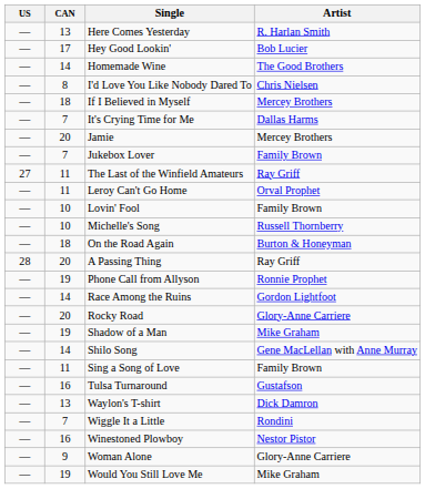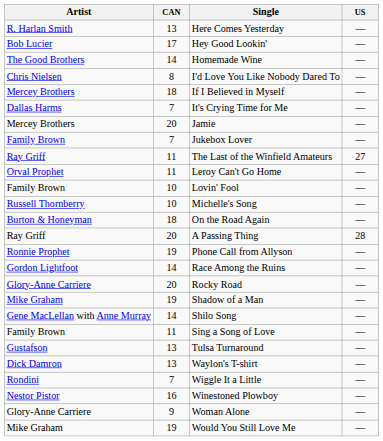 <table class="wikitable sortable">
 <tr>
-<th width="50"><small>US</small></th>
+<th>Artist</th>
 <th width="50"><small>CAN</small></th>
 <th>Single</th>
-<th>Artist</th>
+<th width="50"><small>US</small></th>
 </tr>
 <tr>
-<td align="center">—</td>
+<td><a href='#'>R. Harlan Smith</a></td>
 <td align="center">13</td>
 <td>Here Comes Yesterday</td>
-<td><a href='#'>R. Harlan Smith</a></td>
+<td align="center">—</td>
 </tr>
 <tr>
-<td align="center">—</td>
+<td><a href='#'>Bob Lucier</a></td>
 <td align="center">17</td>
 <td>Hey Good Lookin'</td>
-<td><a href='#'>Bob Lucier</a></td>
+<td align="center">—</td>
 </tr>
 <tr>
-<td align="center">—</td>
+<td><a href='#'>The Good Brothers</a></td>
 <td align="center">14</td>
 <td>Homemade Wine</td>
-<td><a href='#'>The Good Brothers</a></td>
+<td align="center">—</td>
 </tr>
 <tr>
-<td align="center">—</td>
+<td><a href='#'>Chris Nielsen</a></td>
 <td align="center">8</td>
 <td>I'd Love You Like Nobody Dared To</td>
-<td><a href='#'>Chris Nielsen</a></td>
+<td align="center">—</td>
 </tr>
 <tr>
-<td align="center">—</td>
+<td><a href='#'>Mercey Brothers</a></td>
 <td align="center">18</td>
 <td>If I Believed in Myself</td>
-<td><a href='#'>Mercey Brothers</a></td>
+<td align="center">—</td>
 </tr>
 <tr>
-<td align="center">—</td>
+<td><a href='#'>Dallas Harms</a></td>
 <td align="center">7</td>
 <td>It's Crying Time for Me</td>
-<td><a href='#'>Dallas Harms</a></td>
+<td align="center">—</td>
 </tr>
 <tr>
-<td align="center">—</td>
+<td>Mercey Brothers</td>
 <td align="center">20</td>
 <td>Jamie</td>
-<td>Mercey Brothers</td>
+<td align="center">—</td>
 </tr>
 <tr>
-<td align="center">—</td>
+<td><a href='#'>Family Brown</a></td>
 <td align="center">7</td>
 <td>Jukebox Lover</td>
-<td><a href='#'>Family Brown</a></td>
+<td align="center">—</td>
 </tr>
 <tr>
-<td align="center">27</td>
+<td><a href='#'>Ray Griff</a></td>
 <td align="center">11</td>
 <td>The Last of the Winfield Amateurs</td>
-<td><a href='#'>Ray Griff</a></td>
+<td align="center">27</td>
 </tr>
 <tr>
-<td align="center">—</td>
+<td><a href='#'>Orval Prophet</a></td>
 <td align="center">11</td>
 <td>Leroy Can't Go Home</td>
-<td><a href='#'>Orval Prophet</a></td>
+<td align="center">—</td>
 </tr>
 <tr>
-<td align="center">—</td>
+<td>Family Brown</td>
 <td align="center">10</td>
 <td>Lovin' Fool</td>
-<td>Family Brown</td>
+<td align="center">—</td>
 </tr>
 <tr>
-<td align="center">—</td>
+<td><a href='#'>Russell Thornberry</a></td>
 <td align="center">10</td>
 <td>Michelle's Song</td>
-<td><a href='#'>Russell Thornberry</a></td>
+<td align="center">—</td>
 </tr>
 <tr>
-<td align="center">—</td>
+<td><a href='#'>Burton & Honeyman</a></td>
 <td align="center">18</td>
 <td>On the Road Again</td>
-<td><a href='#'>Burton & Honeyman</a></td>
+<td align="center">—</td>
 </tr>
 <tr>
-<td align="center">28</td>
+<td>Ray Griff</td>
 <td align="center">20</td>
 <td>A Passing Thing</td>
-<td>Ray Griff</td>
+<td align="center">28</td>
 </tr>
 <tr>
-<td align="center">—</td>
+<td><a href='#'>Ronnie Prophet</a></td>
 <td align="center">19</td>
 <td>Phone Call from Allyson</td>
-<td><a href='#'>Ronnie Prophet</a></td>
+<td align="center">—</td>
 </tr>
 <tr>
-<td align="center">—</td>
+<td><a href='#'>Gordon Lightfoot</a></td>
 <td align="center">14</td>
 <td>Race Among the Ruins</td>
-<td><a href='#'>Gordon Lightfoot</a></td>
+<td align="center">—</td>
 </tr>
 <tr>
-<td align="center">—</td>
+<td><a href='#'>Glory-Anne Carriere</a></td>
 <td align="center">20</td>
 <td>Rocky Road</td>
-<td><a href='#'>Glory-Anne Carriere</a></td>
+<td align="center">—</td>
 </tr>
 <tr>
-<td align="center">—</td>
+<td><a href='#'>Mike Graham</a></td>
 <td align="center">19</td>
 <td>Shadow of a Man</td>
-<td><a href='#'>Mike Graham</a></td>
+<td align="center">—</td>
 </tr>
 <tr>
-<td align="center">—</td>
+<td><a href='#'>Gene MacLellan</a> with <a href='#'>Anne Murray</a></td>
 <td align="center">14</td>
 <td>Shilo Song</td>
-<td><a href='#'>Gene MacLellan</a> with <a href='#'>Anne Murray</a></td>
+<td align="center">—</td>
 </tr>
 <tr>
-<td align="center">—</td>
+<td>Family Brown</td>
 <td align="center">11</td>
 <td>Sing a Song of Love</td>
-<td>Family Brown</td>
+<td align="center">—</td>
 </tr>
 <tr>
+<td><a href='#'>Gustafson</a></td>
+<td align="center">13</td>
+<td>Tulsa Turnaround</td>
 <td align="center">—</td>
-<td align="center">16</td>
-<td>Tulsa Turnaround</td>
-<td><a href='#'>Gustafson</a></td>
 </tr>
 <tr>
-<td align="center">—</td>
+<td><a href='#'>Dick Damron</a></td>
 <td align="center">13</td>
 <td>Waylon's T-shirt</td>
-<td><a href='#'>Dick Damron</a></td>
+<td align="center">—</td>
 </tr>
 <tr>
-<td align="center">—</td>
+<td><a href='#'>Rondini</a></td>
 <td align="center">7</td>
 <td>Wiggle It a Little</td>
-<td><a href='#'>Rondini</a></td>
+<td align="center">—</td>
 </tr>
 <tr>
-<td align="center">—</td>
+<td><a href='#'>Nestor Pistor</a></td>
 <td align="center">16</td>
 <td>Winestoned Plowboy</td>
-<td><a href='#'>Nestor Pistor</a></td>
+<td align="center">—</td>
 </tr>
 <tr>
-<td align="center">—</td>
+<td>Glory-Anne Carriere</td>
 <td align="center">9</td>
 <td>Woman Alone</td>
-<td>Glory-Anne Carriere</td>
+<td align="center">—</td>
 </tr>
 <tr>
-<td align="center">—</td>
+<td>Mike Graham</td>
 <td align="center">19</td>
 <td>Would You Still Love Me</td>
-<td>Mike Graham</td>
+<td align="center">—</td>
 </tr>
 </table>
